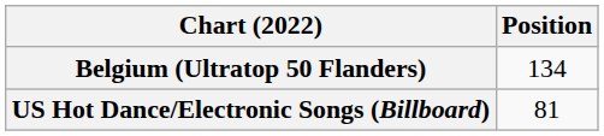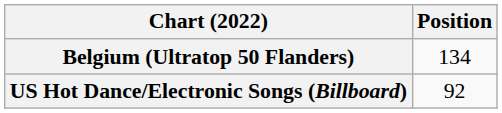 <table class="wikitable sortable plainrowheaders" style="text-align:center">
 <tr>
 <th scope="col">Chart (2022)</th>
 <th scope="col">Position</th>
 </tr>
 <tr>
 <th scope="row">Belgium (Ultratop 50 Flanders)</th>
 <td>134</td>
 </tr>
 <tr>
 <th scope="row">US Hot Dance/Electronic Songs (<em>Billboard</em>)</th>
-<td>81</td>
+<td>92</td>
 </tr>
 </table>
